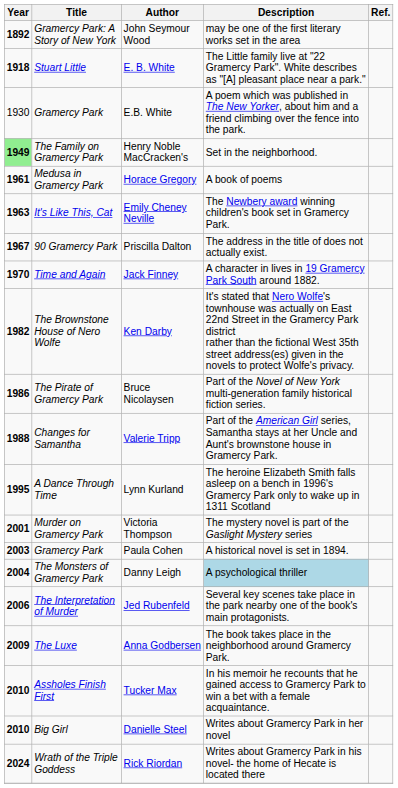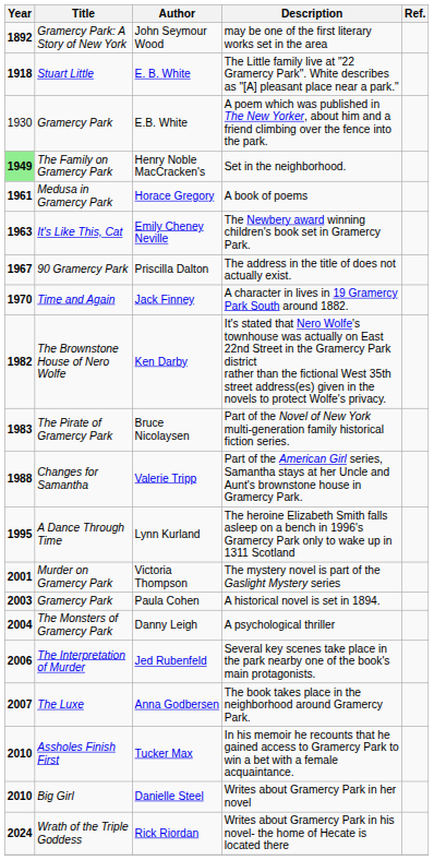 <table class="wikitable">
 <tr>
 <th>Year</th>
 <th>Title</th>
 <th>Author</th>
 <th>Description</th>
 <th class="unsortable">Ref.</th>
 </tr>
 <tr>
 <td><strong>1892</strong></td>
 <td><em>Gramercy Park: A Story of New York</em></td>
 <td>John Seymour Wood</td>
 <td>may be one of the first literary works set in the area</td>
 <td></td>
 </tr>
 <tr>
 <td><strong>1918</strong></td>
 <td><em><a href='#'>Stuart Little</a></em></td>
 <td><a href='#'>E. B. White</a></td>
 <td>The Little family live at "22 Gramercy Park". White describes as "[A] pleasant place near a park."</td>
 <td></td>
 </tr>
 <tr>
 <td>1930</td>
 <td><em>Gramercy Park</em></td>
 <td>E.B. White</td>
 <td>A poem which was published in <em><a href='#'>The New Yorker</a></em>, about him and a friend climbing over the fence into the park.</td>
 <td></td>
 </tr>
 <tr>
 <td style="background: lightgreen;"><strong>1949</strong></td>
 <td><em>The Family on Gramercy Park</em></td>
 <td>Henry Noble MacCracken's</td>
 <td>Set in the neighborhood.</td>
 <td></td>
 </tr>
 <tr>
 <td><strong>1961</strong></td>
 <td><em>Medusa in Gramercy Park</em></td>
 <td><a href='#'>Horace Gregory</a></td>
 <td>A book of poems</td>
 <td></td>
 </tr>
 <tr>
 <td><strong>1963</strong></td>
 <td><em><a href='#'>It's Like This, Cat</a></em></td>
 <td><a href='#'>Emily Cheney Neville</a></td>
 <td>The <a href='#'>Newbery award</a> winning children's book set in Gramercy Park.</td>
 <td></td>
 </tr>
 <tr>
 <td><strong>1967</strong></td>
 <td><em>90 Gramercy Park</em></td>
 <td>Priscilla Dalton</td>
 <td>The address in the title of does not actually exist.</td>
 <td></td>
 </tr>
 <tr>
 <td><strong>1970</strong></td>
 <td><em><a href='#'>Time and Again</a></em></td>
 <td><a href='#'>Jack Finney</a></td>
 <td>A character in lives in <a href='#'>19 Gramercy Park South</a> around 1882.</td>
 <td></td>
 </tr>
 <tr>
 <td><strong>1982</strong></td>
 <td><em>The Brownstone House of Nero Wolfe</em></td>
 <td><a href='#'>Ken Darby</a></td>
 <td>It's stated that <a href='#'>Nero Wolfe</a>'s townhouse was actually on East 22nd Street in the Gramercy Park district <br> rather than the fictional West 35th street address(es) given in the novels to protect Wolfe's privacy.</td>
 <td></td>
 </tr>
 <tr>
-<td><strong>1986</strong></td>
+<td><strong>1983</strong></td>
 <td><em>The Pirate of Gramercy Park</em></td>
 <td>Bruce Nicolaysen</td>
 <td>Part of the <em>Novel of New York</em> multi-generation family historical fiction series.</td>
 <td></td>
 </tr>
 <tr>
 <td><strong>1988</strong></td>
 <td><em>Changes for Samantha</em></td>
 <td><a href='#'>Valerie Tripp</a></td>
 <td>Part of the <em><a href='#'>American Girl</a></em> series, Samantha stays at her Uncle and Aunt's brownstone house in Gramercy Park.</td>
 <td></td>
 </tr>
 <tr>
 <td><strong>1995</strong></td>
 <td><em>A Dance Through Time</em></td>
 <td>Lynn Kurland</td>
 <td>The heroine Elizabeth Smith falls asleep on a bench in 1996's Gramercy Park only to wake up in 1311 Scotland</td>
 <td></td>
 </tr>
 <tr>
 <td><strong>2001</strong></td>
 <td><em>Murder on Gramercy Park</em></td>
 <td>Victoria Thompson</td>
 <td>The mystery novel is part of the <em>Gaslight Mystery</em> series</td>
 <td></td>
 </tr>
 <tr>
 <td><strong>2003</strong></td>
 <td><em>Gramercy Park</em></td>
 <td>Paula Cohen</td>
 <td>A historical novel is set in 1894.</td>
 <td></td>
 </tr>
 <tr>
 <td><strong>2004</strong></td>
 <td><em>The Monsters of Gramercy Park</em></td>
 <td>Danny Leigh</td>
-<td style="background: lightblue;">A psychological thriller</td>
+<td>A psychological thriller</td>
 <td></td>
 </tr>
 <tr>
 <td><strong>2006</strong></td>
 <td><em><a href='#'>The Interpretation of Murder</a></em></td>
 <td><a href='#'>Jed Rubenfeld</a></td>
 <td>Several key scenes take place in the park nearby one of the book's main protagonists.</td>
 <td></td>
 </tr>
 <tr>
-<td><strong>2009</strong></td>
+<td><strong>2007</strong></td>
 <td><em><a href='#'>The Luxe</a></em></td>
 <td><a href='#'>Anna Godbersen</a></td>
 <td>The book takes place in the neighborhood around Gramercy Park.</td>
 <td></td>
 </tr>
 <tr>
 <td><strong>2010</strong></td>
 <td><em><a href='#'>Assholes Finish First</a></em></td>
 <td><a href='#'>Tucker Max</a></td>
 <td>In his memoir he recounts that he gained access to Gramercy Park to win a bet with a female acquaintance.</td>
 <td></td>
 </tr>
 <tr>
 <td><strong>2010</strong></td>
 <td><em>Big Girl</em></td>
 <td><a href='#'>Danielle Steel</a></td>
 <td>Writes about Gramercy Park in her novel</td>
 <td></td>
 </tr>
 <tr>
 <td><strong>2024</strong></td>
 <td><em>Wrath of the Triple Goddess</em></td>
 <td><a href='#'>Rick Riordan</a></td>
 <td>Writes about Gramercy Park in his novel- the home of Hecate is located there</td>
 <td></td>
 </tr>
 <tr>
 </tr>
 </table>
